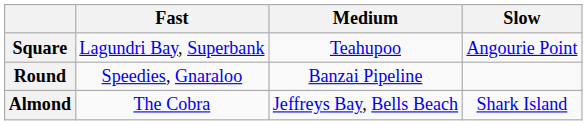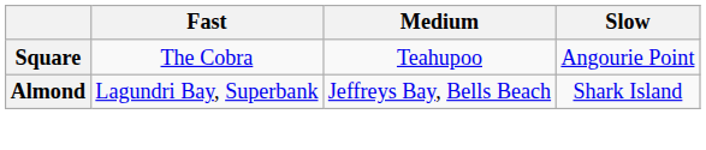 <table class="wikitable" style="text-align:center">
 <tr>
 <th></th>
 <th>Fast</th>
 <th>Medium</th>
 <th>Slow</th>
 </tr>
 <tr>
 <th>Square</th>
-<td><a href='#'>Lagundri Bay</a>, <a href='#'>Superbank</a></td>
+<td><a href='#'>The Cobra</a></td>
 <td><a href='#'>Teahupoo</a></td>
 <td><a href='#'>Angourie Point</a></td>
 </tr>
 <tr>
-<th>Round</th>
-<td><a href='#'>Speedies</a>, <a href='#'>Gnaraloo</a></td>
-<td><a href='#'>Banzai Pipeline</a></td>
-<td></td>
-</tr>
-<tr>
 <th>Almond</th>
-<td><a href='#'>The Cobra</a></td>
+<td><a href='#'>Lagundri Bay</a>, <a href='#'>Superbank</a></td>
 <td><a href='#'>Jeffreys Bay</a>, <a href='#'>Bells Beach</a></td>
 <td><a href='#'>Shark Island</a></td>
 </tr>
 </table>
